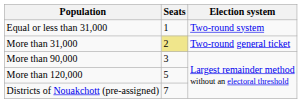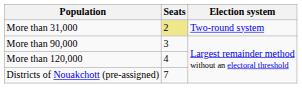 <table class="wikitable">
 <tr>
 <th>Population</th>
 <th>Seats</th>
 <th>Election system</th>
 </tr>
 <tr>
-<td>Equal or less than 31,000</td>
-<td>1</td>
-<td><a href='#'>Two-round system</a></td>
-</tr>
-<tr>
 <td>More than 31,000</td>
 <td style="background: khaki;">2</td>
-<td><a href='#'>Two-round</a> <a href='#'>general ticket</a></td>
+<td><a href='#'>Two-round system</a></td>
 </tr>
 <tr>
 <td>More than 90,000</td>
 <td>3</td>
 <td rowspan="3"><a href='#'>Largest remainder method</a><br><small>without an <a href='#'>electoral threshold</a></small></td>
 </tr>
 <tr>
 <td>More than 120,000</td>
-<td>5</td>
+<td>4</td>
 </tr>
 <tr>
 <td>Districts of <a href='#'>Nouakchott</a> (pre-assigned)</td>
 <td>7</td>
 </tr>
 </table>
